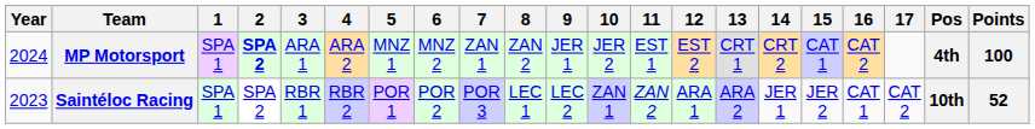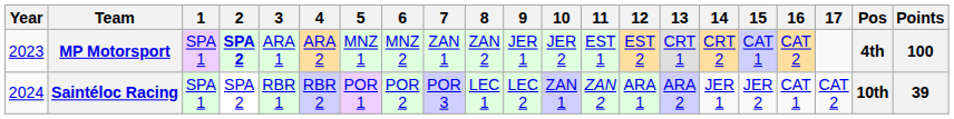 <table class="wikitable" style="text-align:center; font-size:85%">
 <tr>
 <th>Year</th>
 <th>Team</th>
 <th>1</th>
 <th>2</th>
 <th>3</th>
 <th>4</th>
 <th>5</th>
 <th>6</th>
 <th>7</th>
 <th>8</th>
 <th>9</th>
 <th>10</th>
 <th>11</th>
 <th>12</th>
 <th>13</th>
 <th>14</th>
 <th>15</th>
 <th>16</th>
 <th>17</th>
 <th>Pos</th>
 <th>Points</th>
 </tr>
 <tr>
-<td><a href='#'>2024</a></td>
+<td><a href='#'>2023</a></td>
 <th nowrap><a href='#'>MP Motorsport</a></th>
 <td style="background:#EFCFFF"><a href='#'>SPA<br>1</a><br></td>
 <td style="background:#DFFFDF"><strong><a href='#'>SPA<br>2</a><br></strong></td>
 <td style="background:#DFFFDF"><a href='#'>ARA<br>1</a><br></td>
 <td style="background:#FFDF9F"><a href='#'>ARA<br>2</a><br></td>
 <td style="background:#DFFFDF"><a href='#'>MNZ<br>1</a><br></td>
 <td style="background:#DFFFDF"><a href='#'>MNZ<br>2</a><br></td>
 <td style="background:#DFFFDF"><a href='#'>ZAN<br>1</a><br></td>
 <td style="background:#DFFFDF"><a href='#'>ZAN<br>2</a><br></td>
 <td style="background:#DFFFDF"><a href='#'>JER<br>1</a><br></td>
 <td style="background:#DFFFDF"><a href='#'>JER<br>2</a><br></td>
 <td style="background:#DFFFDF"><a href='#'>EST<br>1</a><br></td>
 <td style="background:#FFDF9F"><a href='#'>EST<br>2</a><br></td>
 <td style="background:#DFDFDF"><a href='#'>CRT<br>1</a><br></td>
 <td style="background:#FFDF9F"><a href='#'>CRT<br>2</a><br></td>
 <td style="background:#CFCFFF"><a href='#'>CAT<br>1</a><br></td>
 <td style="background:#FFDF9F"><a href='#'>CAT<br>2</a><br></td>
 <td></td>
 <th>4th</th>
 <th>100</th>
 </tr>
 <tr>
-<td><a href='#'>2023</a></td>
+<td><a href='#'>2024</a></td>
 <th nowrap><a href='#'>Saintéloc Racing</a></th>
 <td style="background:#DFFFDF;"><a href='#'>SPA<br>1</a><br></td>
 <td style="background:#FFFFFF;"><a href='#'>SPA<br>2</a><br></td>
 <td style="background:#DFFFDF;"><a href='#'>RBR<br>1</a><br></td>
 <td style="background:#CFCFFF;"><a href='#'>RBR<br>2</a><br></td>
 <td style="background:#EFCFFF;"><a href='#'>POR<br>1</a><br></td>
 <td style="background:#DFFFDF;"><a href='#'>POR<br>2</a><br></td>
 <td style="background:#CFCFFF;"><a href='#'>POR<br>3</a><br></td>
 <td style="background:#DFFFDF;"><a href='#'>LEC<br>1</a><br></td>
 <td style="background:#DFFFDF;"><a href='#'>LEC<br>2</a><br></td>
 <td style="background:#CFCFFF;"><a href='#'>ZAN<br>1</a><br></td>
 <td style="background:#DFFFDF;"><em><a href='#'>ZAN<br>2</a></em><br></td>
 <td style="background:#DFFFDF;"><a href='#'>ARA<br>1</a><br></td>
 <td style="background:#CFCFFF;"><a href='#'>ARA<br>2</a><br></td>
 <td style="background:#;"><a href='#'>JER<br>1</a><br></td>
 <td style="background:#;"><a href='#'>JER<br>2</a><br></td>
 <td style="background:#;"><a href='#'>CAT<br>1</a><br></td>
 <td style="background:#;"><a href='#'>CAT<br>2</a><br></td>
 <th>10th</th>
-<th>52</th>
+<th>39</th>
 </tr>
 </table>
